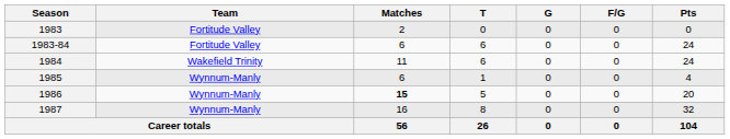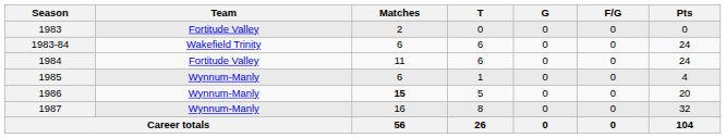 <table class="wikitable sortable" style="font-size:90%; text-align:center; width:80%;">
 <tr>
 <th width="2%">Season</th>
 <th width="8%">Team</th>
 <th width="2%">Matches</th>
 <th width="2%">T</th>
 <th width="2%">G</th>
 <th width="2%">F/G</th>
 <th width="2%">Pts</th>
 </tr>
 <tr style="background:#eaeaea;">
 <th scope="row" style="text-align:center; font-weight:normal">1983</th>
 <td style="text-align:center;"> <a href='#'>Fortitude Valley</a></td>
 <td>2</td>
 <td>0</td>
 <td>0</td>
 <td>0</td>
 <td>0</td>
 </tr>
 <tr>
 <th scope="row" style="text-align:center; font-weight:normal">1983-84</th>
-<td style="text-align:center;"> <a href='#'>Fortitude Valley</a></td>
+<td> <a href='#'>Wakefield Trinity</a></td>
 <td>6</td>
 <td>6</td>
 <td>0</td>
 <td>0</td>
 <td>24</td>
 </tr>
 <tr>
 <th scope="row" style="text-align:center; font-weight:normal">1984</th>
-<td> <a href='#'>Wakefield Trinity</a></td>
+<td style="text-align:center;"> <a href='#'>Fortitude Valley</a></td>
 <td>11</td>
 <td>6</td>
 <td>0</td>
 <td>0</td>
 <td>24</td>
 </tr>
 <tr style="background:#eaeaea;">
 <th scope="row" style="text-align:center; font-weight:normal">1985</th>
 <td style="text-align:center;"> <a href='#'>Wynnum-Manly</a></td>
 <td>6</td>
 <td>1</td>
 <td>0</td>
 <td>0</td>
 <td>4</td>
 </tr>
 <tr>
 <th scope="row" style="text-align:center; font-weight:normal">1986</th>
 <td style="text-align:center;"> <a href='#'>Wynnum-Manly</a></td>
 <td><strong>15</strong></td>
 <td>5</td>
 <td>0</td>
 <td>0</td>
 <td>20</td>
 </tr>
 <tr style="background:#eaeaea;">
 <th scope="row" style="text-align:center; font-weight:normal">1987</th>
 <td style="text-align:center;"> <a href='#'>Wynnum-Manly</a></td>
 <td>16</td>
 <td>8</td>
 <td>0</td>
 <td>0</td>
 <td>32</td>
 </tr>
 <tr class="sortbottom">
 <th colspan="2">Career totals</th>
 <th>56</th>
 <th>26</th>
 <th>0</th>
 <th>0</th>
 <th>104</th>
 </tr>
 </table>
